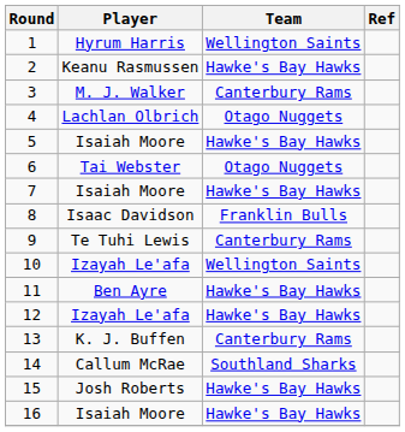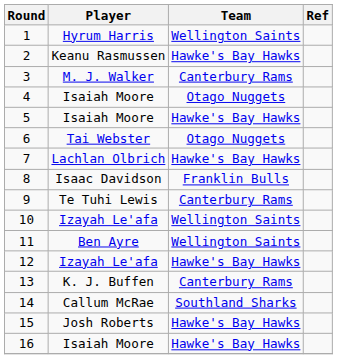 <table class="wikitable" style="text-align:center">
 <tr>
 <th>Round</th>
 <th>Player</th>
 <th>Team</th>
 <th>Ref</th>
 </tr>
 <tr>
 <td>1</td>
 <td><a href='#'>Hyrum Harris</a></td>
 <td><a href='#'>Wellington Saints</a></td>
 <td></td>
 </tr>
 <tr>
 <td>2</td>
 <td>Keanu Rasmussen</td>
 <td><a href='#'>Hawke's Bay Hawks</a></td>
 <td></td>
 </tr>
 <tr>
 <td>3</td>
 <td><a href='#'>M. J. Walker</a></td>
 <td><a href='#'>Canterbury Rams</a></td>
 <td></td>
 </tr>
 <tr>
 <td>4</td>
-<td><a href='#'>Lachlan Olbrich</a></td>
+<td>Isaiah Moore</td>
 <td><a href='#'>Otago Nuggets</a></td>
 <td></td>
 </tr>
 <tr>
 <td>5</td>
 <td>Isaiah Moore</td>
 <td><a href='#'>Hawke's Bay Hawks</a></td>
 <td></td>
 </tr>
 <tr>
 <td>6</td>
 <td><a href='#'>Tai Webster</a></td>
 <td><a href='#'>Otago Nuggets</a></td>
 <td></td>
 </tr>
 <tr>
 <td>7</td>
-<td>Isaiah Moore</td>
+<td><a href='#'>Lachlan Olbrich</a></td>
 <td><a href='#'>Hawke's Bay Hawks</a></td>
 <td></td>
 </tr>
 <tr>
 <td>8</td>
 <td>Isaac Davidson</td>
 <td><a href='#'>Franklin Bulls</a></td>
 <td></td>
 </tr>
 <tr>
 <td>9</td>
 <td>Te Tuhi Lewis</td>
 <td><a href='#'>Canterbury Rams</a></td>
 <td></td>
 </tr>
 <tr>
 <td>10</td>
 <td><a href='#'>Izayah Le'afa</a></td>
 <td><a href='#'>Wellington Saints</a></td>
 <td></td>
 </tr>
 <tr>
 <td>11</td>
 <td><a href='#'>Ben Ayre</a></td>
-<td><a href='#'>Hawke's Bay Hawks</a></td>
+<td><a href='#'>Wellington Saints</a></td>
 <td></td>
 </tr>
 <tr>
 <td>12</td>
 <td><a href='#'>Izayah Le'afa</a></td>
 <td><a href='#'>Hawke's Bay Hawks</a></td>
 <td></td>
 </tr>
 <tr>
 <td>13</td>
 <td>K. J. Buffen</td>
 <td><a href='#'>Canterbury Rams</a></td>
 <td></td>
 </tr>
 <tr>
 <td>14</td>
 <td>Callum McRae</td>
 <td><a href='#'>Southland Sharks</a></td>
 <td></td>
 </tr>
 <tr>
 <td>15</td>
 <td>Josh Roberts</td>
 <td><a href='#'>Hawke's Bay Hawks</a></td>
 <td></td>
 </tr>
 <tr>
 <td>16</td>
 <td>Isaiah Moore</td>
 <td><a href='#'>Hawke's Bay Hawks</a></td>
 <td></td>
 </tr>
 <tr>
 </tr>
 </table>
